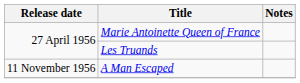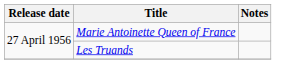 <table class="wikitable sortable">
 <tr>
 <th scope="col">Release date</th>
 <th>Title</th>
 <th>Notes</th>
 </tr>
 <tr>
 <td style="text-align:right;" rowspan="2">27 April 1956</td>
 <td><em><a href='#'>Marie Antoinette Queen of France</a></em></td>
 <td></td>
 </tr>
 <tr>
 <td><em><a href='#'>Les Truands</a></em></td>
 <td></td>
 </tr>
 <tr>
-<td style="text-align:right;">11 November 1956</td>
-<td><em><a href='#'>A Man Escaped</a></em></td>
-<td></td>
-</tr>
-<tr>
 </tr>
 </table>
